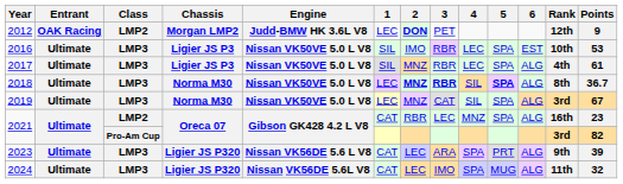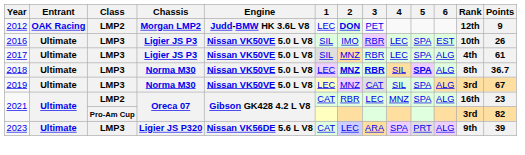 <table class="wikitable" style="text-align:center; font-size:85%">
 <tr>
 <th>Year</th>
 <th>Entrant</th>
 <th>Class</th>
 <th>Chassis</th>
 <th>Engine</th>
 <th>1</th>
 <th>2</th>
 <th>3</th>
 <th>4</th>
 <th>5</th>
 <th>6</th>
 <th>Rank</th>
 <th>Points</th>
 </tr>
 <tr>
 <td><a href='#'>2012</a></td>
 <th nowrap><a href='#'>OAK Racing</a></th>
 <th>LMP2</th>
 <th nowrap><a href='#'>Morgan LMP2</a></th>
 <th nowrap><a href='#'>Judd</a>-<a href='#'>BMW</a> HK 3.6L V8</th>
 <td><a href='#'>LEC</a></td>
 <td style="background:#DFFFDF;"><strong><a href='#'>DON</a></strong><br></td>
 <td style="background:#;"><a href='#'>PET</a></td>
 <td></td>
 <td></td>
 <td></td>
 <th>12th</th>
 <th>9</th>
 </tr>
 <tr>
 <td><a href='#'>2016</a></td>
 <th>Ultimate</th>
 <th>LMP3</th>
 <th><a href='#'>Ligier JS P3</a></th>
 <th><a href='#'>Nissan VK50VE</a> 5.0 L V8</th>
 <td style="background:#DFFFDF;"><a href='#'>SIL</a><br></td>
 <td style="background:#DFFFDF;"><a href='#'>IMO</a><br></td>
 <td style="background:#EFCFFF;"><a href='#'>RBR</a><br></td>
 <td style="background:#DFFFDF;"><a href='#'>LEC</a><br></td>
 <td style="background:#DFFFDF;"><a href='#'>SPA</a><br></td>
 <td style="background:#DFFFDF;"><a href='#'>EST</a><br></td>
 <th>10th</th>
-<th>53</th>
+<th>26</th>
 </tr>
 <tr>
 <td><a href='#'>2017</a></td>
 <th>Ultimate</th>
 <th>LMP3</th>
 <th><a href='#'>Ligier JS P3</a></th>
 <th><a href='#'>Nissan VK50VE</a> 5.0 L V8</th>
 <td style="background:#DFDFDF;"><a href='#'>SIL</a><br></td>
 <td style="background:#FFDF9F;"><a href='#'>MNZ</a><br></td>
 <td style="background:#DFFFDF;"><a href='#'>RBR</a><br></td>
 <td style="background:#DFFFDF;"><a href='#'>LEC</a><br></td>
 <td style="background:#DFFFDF;"><a href='#'>SPA</a><br></td>
 <td style="background:#DFFFDF;"><a href='#'>ALG</a><br></td>
 <th>4th</th>
 <th>61</th>
 </tr>
 <tr>
 <td><a href='#'>2018</a></td>
 <th>Ultimate</th>
 <th>LMP3</th>
 <th><a href='#'>Norma M30</a></th>
 <th><a href='#'>Nissan VK50VE</a> 5.0 L V8</th>
 <td style="background:#EFCFFF;"><a href='#'>LEC</a><br></td>
 <td style="background:#DFFFDF;"><strong><a href='#'>MNZ</a></strong><br></td>
 <td style="background:#DFFFDF;"><strong><a href='#'>RBR</a></strong><br></td>
 <td style="background:#FFDF9F;"><a href='#'>SIL</a><br></td>
 <td style="background:#EFCFFF;"><strong><a href='#'>SPA</a></strong><br></td>
 <td style="background:#DFFFDF;"><a href='#'>ALG</a><br></td>
 <th>8th</th>
 <th>36.7</th>
 </tr>
 <tr>
 <td><a href='#'>2019</a></td>
 <th>Ultimate</th>
 <th>LMP3</th>
 <th><a href='#'>Norma M30</a></th>
 <th><a href='#'>Nissan VK50VE</a> 5.0 L V8</th>
 <td style="background:#FFFFBF;"><a href='#'>LEC</a><br></td>
 <td style="background:#EFCFFF;"><a href='#'>MNZ</a><br></td>
 <td style="background:#DFDFDF;"><a href='#'>CAT</a><br></td>
 <td style="background:#DFFFDF;"><a href='#'>SIL</a><br></td>
 <td style="background:#DFFFDF;"><a href='#'>SPA</a><br></td>
 <td style="background:#FFDF9F;"><a href='#'>ALG</a><br></td>
 <th style="background:#FFDF9F;">3rd</th>
 <th style="background:#FFDF9F;">67</th>
 </tr>
 <tr>
 <td rowspan="2"><a href='#'>2021</a></td>
 <th rowspan="2" nowrap><a href='#'>Ultimate</a></th>
 <th>LMP2</th>
 <th rowspan="2" nowrap><a href='#'>Oreca 07</a></th>
 <th rowspan="2" nowrap><a href='#'>Gibson</a> GK428 4.2 L V8</th>
 <td style="background:#DFFFDF;"><a href='#'>CAT</a><br></td>
 <td style="background:#DFFFDF;"><a href='#'>RBR</a><br></td>
 <td style="background:#DFFFDF;"><a href='#'>LEC</a><br></td>
 <td style="background:#DFFFDF;"><a href='#'>MNZ</a><br></td>
 <td style="background:#DFFFDF;"><a href='#'>SPA</a><br></td>
 <td style="background:#DFFFDF;"><a href='#'>ALG</a><br></td>
 <th>16th</th>
 <th>23</th>
 </tr>
 <tr>
 <th><small>Pro-Am Cup</small></th>
 <td style="background:#FFFFBF;"></td>
 <td style="background:#FFDF9F;"></td>
 <td style="background:#DFFFDF;"></td>
 <td style="background:#FFDF9F;"></td>
 <td style="background:#DFFFDF;"></td>
 <td style="background:#FFDF9F;"></td>
 <th style="background:#FFDF9F;">3rd</th>
 <th style="background:#FFDF9F;">82</th>
 </tr>
 <tr>
 <td><a href='#'>2023</a></td>
 <th><a href='#'>Ultimate</a></th>
 <th>LMP3</th>
 <th><a href='#'>Ligier JS P320</a></th>
 <th><a href='#'>Nissan VK56DE</a> 5.6 L V8</th>
 <td style="background:#DFFFDF;"><a href='#'>CAT</a><br></td>
 <td style="background:#CFcFFF;"><a href='#'>LEC</a><br></td>
 <td style="background:#FFDF9F;"><a href='#'>ARA</a><br></td>
 <td style="background:#EFCFFF;"><a href='#'>SPA</a><br></td>
 <td style="background:#DFDFDF;"><a href='#'>PRT</a><br></td>
 <td style="background:#EFCFFF;"><a href='#'>ALG</a><br></td>
 <th>9th</th>
 <th>39</th>
 </tr>
-<tr>
-<td><a href='#'>2024</a></td>
-<th nowrap>Ultimate</th>
-<th>LMP3</th>
-<th nowrap><a href='#'>Ligier JS P320</a></th>
-<th nowrap><a href='#'>Nissan</a> <a href='#'>VK56DE</a> 5.6L V8</th>
-<td style="background:#DFFFDF;"><a href='#'>CAT</a><br></td>
-<td style="background:#FFDF9F;"><a href='#'>LEC</a><br></td>
-<td style="background:#FFDF9F;"><a href='#'>IMO</a><br></td>
-<td style="background:#CFCFFF;"><a href='#'>SPA</a><br></td>
-<td style="background:#CFCFFF;"><a href='#'>MUG</a><br></td>
-<td style="background:#EFCFFF;"><a href='#'>ALG</a><br></td>
-<th>11th</th>
-<th>32</th>
-</tr>
 </table>
